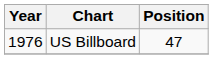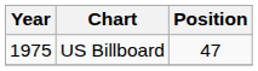 <table class="wikitable">
 <tr>
 <th>Year</th>
 <th>Chart</th>
 <th>Position</th>
 </tr>
 <tr>
-<td>1976</td>
+<td>1975</td>
 <td>US Billboard</td>
 <td align="center">47</td>
 </tr>
 <tr>
 </tr>
 </table>
